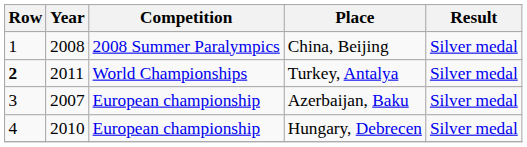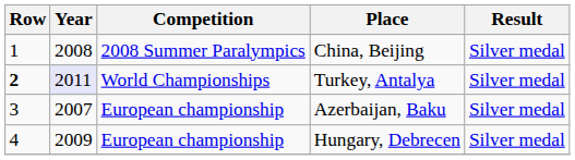 <table class = "wikitable">
 <tr>
 <th>Row</th>
 <th>Year</th>
 <th>Competition</th>
 <th>Place</th>
 <th>Result</th>
 </tr>
 <tr>
 <td>1</td>
 <td>2008</td>
 <td><a href='#'>2008 Summer Paralympics</a></td>
 <td>China, Beijing</td>
 <td> <a href='#'>Silver medal</a></td>
 </tr>
 <tr>
 <td><strong>2</strong></td>
-<td>2011</td>
+<td style="background: lavender;">2011</td>
 <td><a href='#'>World Championships</a></td>
 <td>Turkey, <a href='#'>Antalya</a></td>
 <td> <a href='#'>Silver medal</a></td>
 </tr>
 <tr>
 <td>3</td>
 <td>2007</td>
 <td><a href='#'>European championship</a></td>
 <td>Azerbaijan, <a href='#'>Baku</a></td>
 <td> <a href='#'>Silver medal</a></td>
 </tr>
 <tr>
 <td>4</td>
-<td>2010</td>
+<td>2009</td>
 <td><a href='#'>European championship</a></td>
 <td>Hungary, <a href='#'>Debrecen</a></td>
 <td> <a href='#'>Silver medal</a></td>
 </tr>
 <tr>
 </tr>
 </table>
